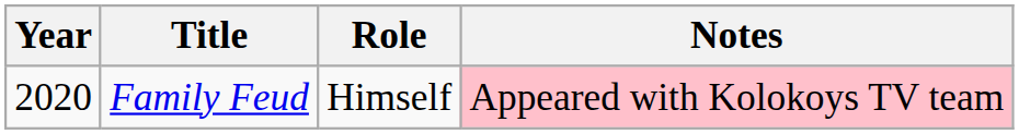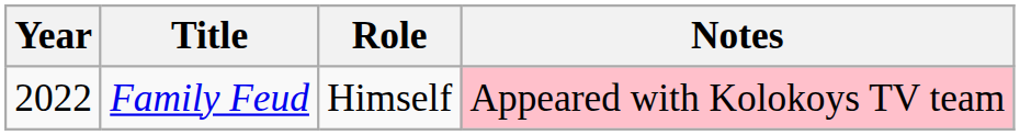 <table class="wikitable">
 <tr>
 <th>Year</th>
 <th>Title</th>
 <th>Role</th>
 <th>Notes</th>
 </tr>
 <tr>
-<td>2020</td>
+<td>2022</td>
 <td><em><a href='#'>Family Feud</a></em></td>
 <td>Himself</td>
 <td style="background: pink;">Appeared with Kolokoys TV team</td>
 </tr>
 </table>
